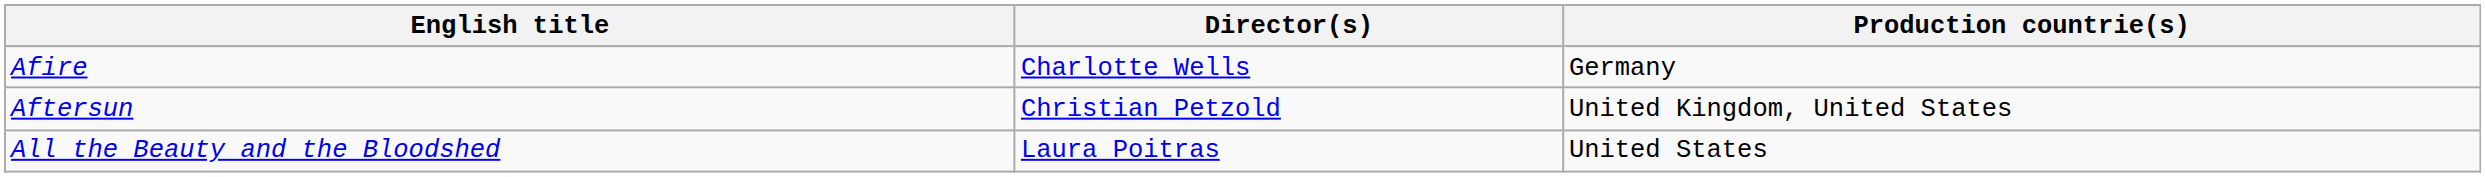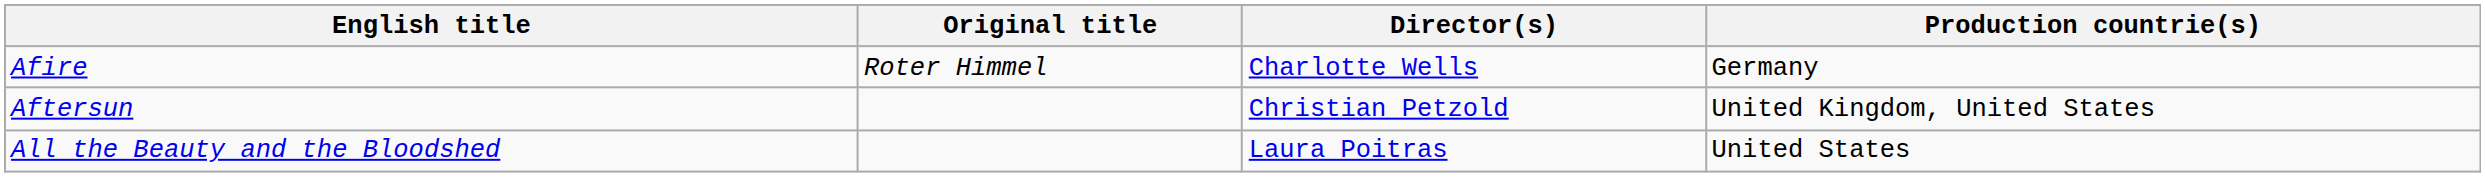 <table class="sortable wikitable" style="width:100%; margin-bottom:4px" cellpadding="5">
 <tr>
 <th scope="col">English title</th>
+<th scope="col">Original title</th>
 <th scope="col">Director(s)</th>
 <th scope="col">Production countrie(s)</th>
 </tr>
 <tr>
 <td><em><a href='#'>Afire</a></em></td>
+<td><em>Roter Himmel</em></td>
 <td><a href='#'>Charlotte Wells</a></td>
 <td>Germany</td>
 </tr>
 <tr>
 <td><em><a href='#'>Aftersun</a></em></td>
+<td></td>
 <td><a href='#'>Christian Petzold</a></td>
 <td>United Kingdom, United States</td>
 </tr>
 <tr>
 <td><em><a href='#'>All the Beauty and the Bloodshed</a></em></td>
+<td></td>
 <td><a href='#'>Laura Poitras</a></td>
 <td>United States</td>
 </tr>
 </table>
